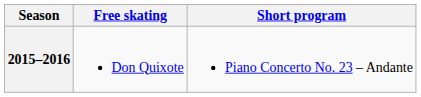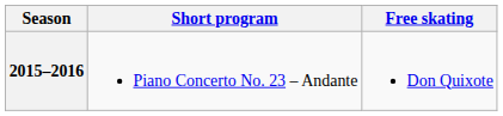 <table class=wikitable style=text-align:center>
 <tr>
 <th>Season</th>
+<th><a href='#'>Short program</a></th>
 <th><a href='#'>Free skating</a></th>
-<th><a href='#'>Short program</a></th>
 </tr>
 <tr>
 <th>2015–2016 <br> </th>
+<td><br><ul><li><a href='#'>Piano Concerto No. 23</a> – Andante <br></li></ul></td>
 <td><br><ul><li><a href='#'>Don Quixote</a> <br></li></ul></td>
-<td><br><ul><li><a href='#'>Piano Concerto No. 23</a> – Andante <br></li></ul></td>
 </tr>
 </table>
